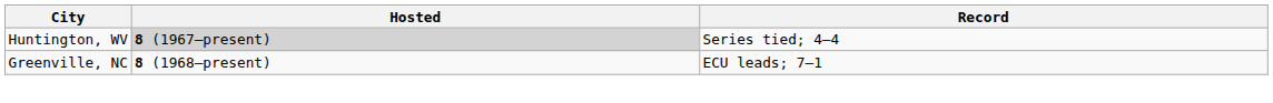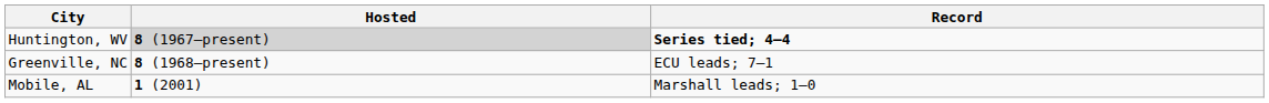 <table class="wikitable">
 <tr>
 <th width="10%">City</th>
 <th>Hosted</th>
 <th>Record</th>
 </tr>
 <tr>
 <td>Huntington, WV</td>
 <td style="background: lightgrey;"><strong>8</strong> (1967–present)</td>
-<td>Series tied; 4–4</td>
+<td><strong>Series tied; 4–4</strong></td>
 </tr>
 <tr>
 <td>Greenville, NC</td>
 <td><strong>8</strong> (1968–present)</td>
 <td>ECU leads; 7–1</td>
 </tr>
+<tr>
+<td>Mobile, AL</td>
+<td><strong>1</strong> (2001)</td>
+<td>Marshall leads; 1–0</td>
+</tr>
 </table>
